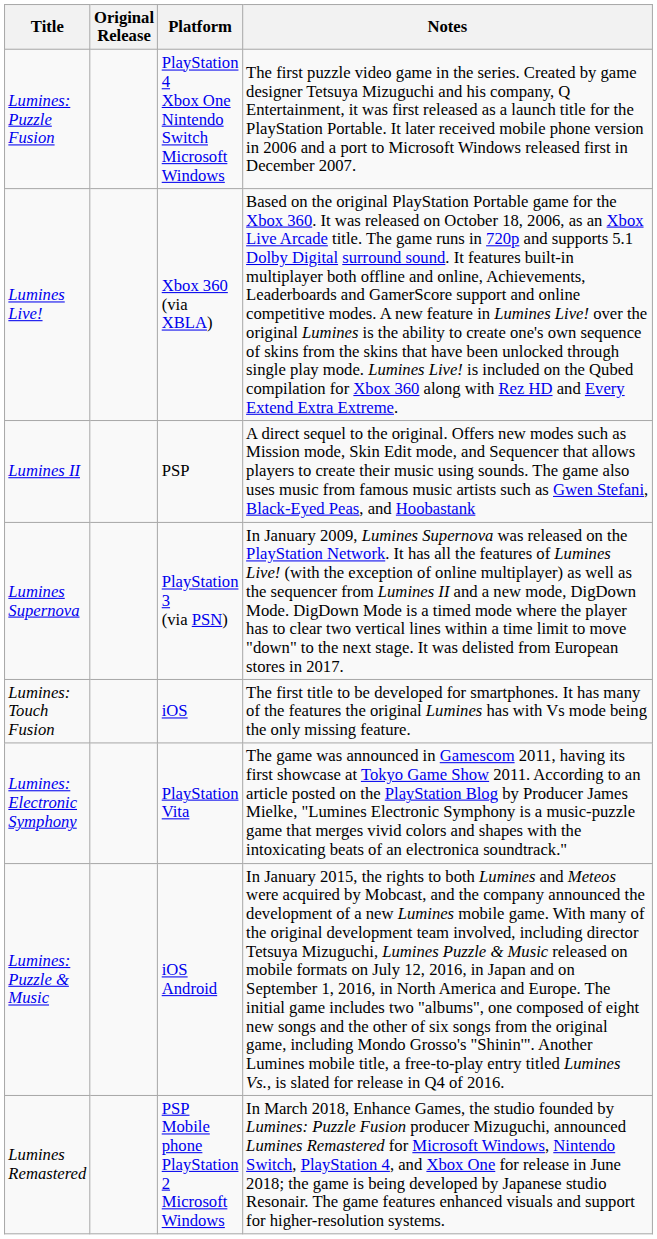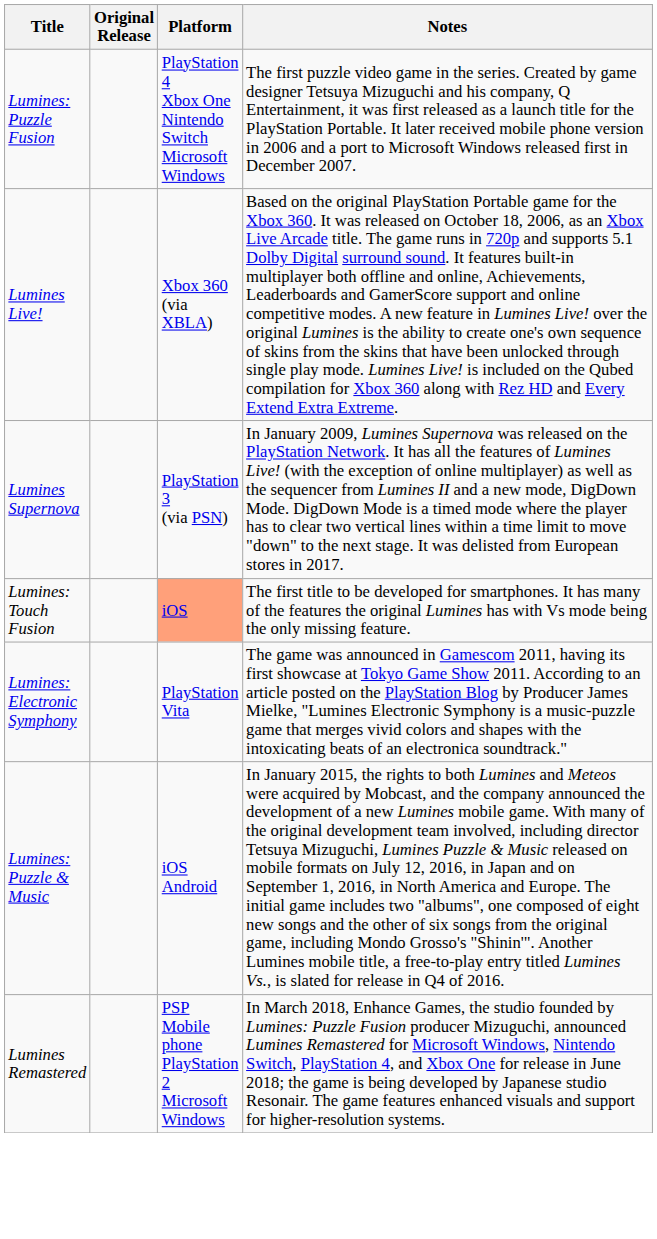 <table style="width:100%;" class="wikitable">
 <tr>
 <th style="width:10%;">Title</th>
 <th style="width:10%;">Original Release</th>
 <th style="width:10%;">Platform</th>
 <th>Notes</th>
 </tr>
 <tr>
 <td><em><a href='#'>Lumines: Puzzle Fusion</a></em></td>
 <td></td>
 <td><a href='#'>PlayStation 4</a><br><a href='#'>Xbox One</a><br><a href='#'>Nintendo Switch</a><br><a href='#'>Microsoft Windows</a></td>
 <td>The first puzzle video game in the series. Created by game designer Tetsuya Mizuguchi and his company, Q Entertainment, it was first released as a launch title for the PlayStation Portable. It later received mobile phone version in 2006 and a port to Microsoft Windows released first in December 2007.</td>
 </tr>
 <tr>
 <td><em><a href='#'>Lumines Live!</a></em></td>
 <td></td>
 <td><a href='#'>Xbox 360</a><br>(via <a href='#'>XBLA</a>)</td>
 <td>Based on the original PlayStation Portable game for the <a href='#'>Xbox 360</a>. It was released on October 18, 2006, as an <a href='#'>Xbox Live Arcade</a> title. The game runs in <a href='#'>720p</a> and supports 5.1 <a href='#'>Dolby Digital</a> <a href='#'>surround sound</a>. It features built-in multiplayer both offline and online, Achievements, Leaderboards and GamerScore support and online competitive modes. A new feature in <em>Lumines Live!</em> over the original <em>Lumines</em> is the ability to create one's own sequence of skins from the skins that have been unlocked through single play mode. <em>Lumines Live!</em> is included on the Qubed compilation for <a href='#'>Xbox 360</a> along with <a href='#'>Rez HD</a> and <a href='#'>Every Extend Extra Extreme</a>.</td>
 </tr>
 <tr>
-<td><em><a href='#'>Lumines II</a></em></td>
-<td></td>
-<td>PSP</td>
-<td>A direct sequel to the original. Offers new modes such as Mission mode, Skin Edit mode, and Sequencer that allows players to create their music using sounds. The game also uses music from famous music artists such as <a href='#'>Gwen Stefani</a>, <a href='#'>Black-Eyed Peas</a>, and <a href='#'>Hoobastank</a></td>
-</tr>
-<tr>
 <td><em><a href='#'>Lumines Supernova</a></em></td>
 <td></td>
 <td><a href='#'>PlayStation 3</a><br>(via <a href='#'>PSN</a>)</td>
 <td>In January 2009, <em>Lumines Supernova</em> was released on the <a href='#'>PlayStation Network</a>. It has all the features of <em>Lumines Live!</em> (with the exception of online multiplayer) as well as the sequencer from <em>Lumines II</em> and a new mode, DigDown Mode. DigDown Mode is a timed mode where the player has to clear two vertical lines within a time limit to move "down" to the next stage. It was delisted from European stores in 2017.</td>
 </tr>
 <tr>
 <td><em>Lumines: Touch Fusion</em></td>
 <td></td>
-<td><a href='#'>iOS</a></td>
+<td style="background: lightsalmon;"><a href='#'>iOS</a></td>
 <td>The first title to be developed for smartphones. It has many of the features the original <em>Lumines</em> has with Vs mode being the only missing feature.</td>
 </tr>
 <tr>
 <td><em><a href='#'>Lumines: Electronic Symphony</a></em></td>
 <td></td>
 <td><a href='#'>PlayStation Vita</a></td>
 <td>The game was announced in <a href='#'>Gamescom</a> 2011, having its first showcase at <a href='#'>Tokyo Game Show</a> 2011. According to an article posted on the <a href='#'>PlayStation Blog</a> by Producer James Mielke, "Lumines Electronic Symphony is a music-puzzle game that merges vivid colors and shapes with the intoxicating beats of an electronica soundtrack."</td>
 </tr>
 <tr>
 <td><em><a href='#'>Lumines: Puzzle & Music</a></em></td>
 <td></td>
 <td><a href='#'>iOS</a><br><a href='#'>Android</a></td>
 <td>In January 2015, the rights to both <em>Lumines</em> and <em>Meteos</em> were acquired by Mobcast, and the company announced the development of a new <em>Lumines</em> mobile game. With many of the original development team involved, including director Tetsuya Mizuguchi, <em>Lumines Puzzle & Music</em> released on mobile formats on July 12, 2016, in Japan and on September 1, 2016, in North America and Europe. The initial game includes two "albums", one composed of eight new songs and the other of six songs from the original game, including Mondo Grosso's "Shinin'". Another Lumines mobile title, a free-to-play entry titled <em>Lumines Vs.</em>, is slated for release in Q4 of 2016.</td>
 </tr>
 <tr>
 <td><em>Lumines Remastered</em></td>
 <td></td>
 <td><a href='#'>PSP</a><br><a href='#'>Mobile phone</a><br><a href='#'>PlayStation 2</a><br><a href='#'>Microsoft Windows</a></td>
 <td>In March 2018, Enhance Games, the studio founded by <em>Lumines: Puzzle Fusion</em> producer Mizuguchi, announced <em>Lumines Remastered</em> for <a href='#'>Microsoft Windows</a>, <a href='#'>Nintendo Switch</a>, <a href='#'>PlayStation 4</a>, and <a href='#'>Xbox One</a> for release in June 2018; the game is being developed by Japanese studio Resonair. The game features enhanced visuals and support for higher-resolution systems.</td>
 </tr>
 </table>
